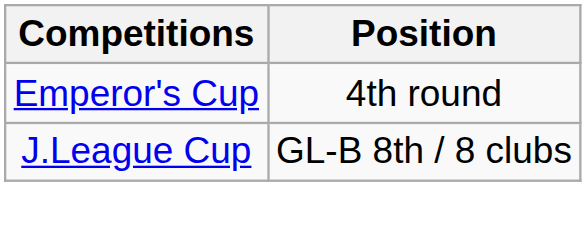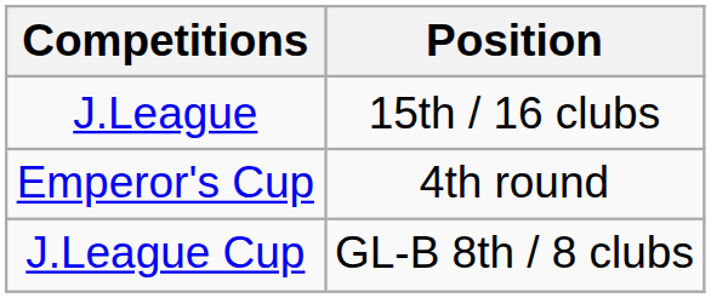 <table class="wikitable" style="text-align:center;">
 <tr>
 <th>Competitions</th>
 <th>Position</th>
+</tr>
+<tr>
+<td><a href='#'>J.League</a></td>
+<td>15th / 16 clubs</td>
 </tr>
 <tr>
 <td><a href='#'>Emperor's Cup</a></td>
 <td>4th round</td>
 </tr>
 <tr>
 <td><a href='#'>J.League Cup</a></td>
 <td>GL-B 8th / 8 clubs</td>
 </tr>
 </table>
